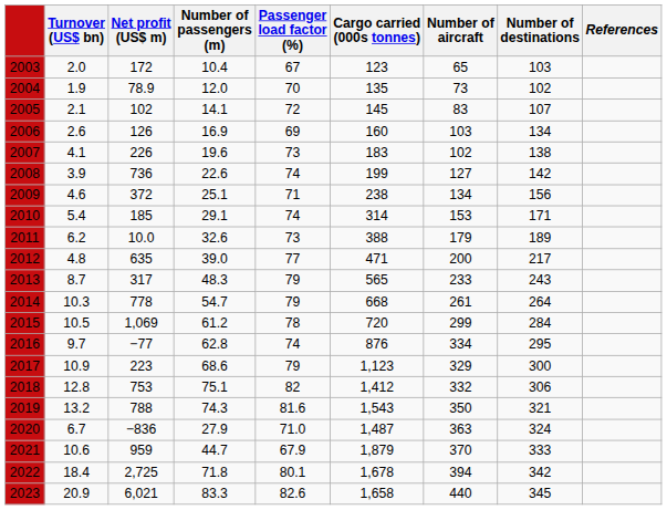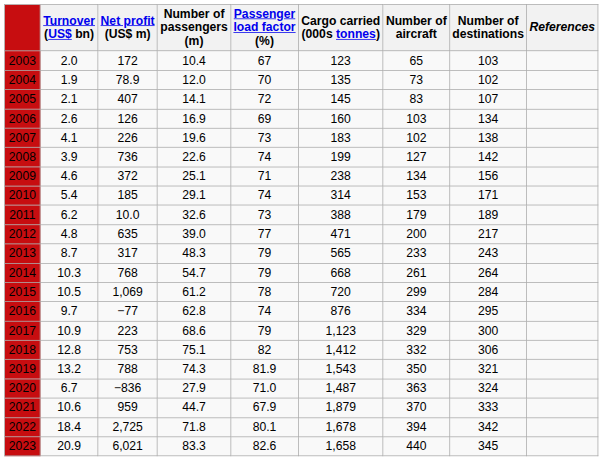 <table class="wikitable sortable sticky-header" style="text-align:center;">
 <tr>
 <th style="background: #C70D10;"></th>
 <th><a href='#'>Turnover</a><br>(<a href='#'>US$</a> bn)</th>
 <th><a href='#'>Net profit</a><br>(US$ m)</th>
 <th>Number of<br>passengers<br>(m)</th>
 <th><a href='#'>Passenger<br>load factor</a><br>(%)</th>
 <th>Cargo carried<br>(000s <a href='#'>tonnes</a>)</th>
 <th>Number of<br>aircraft</th>
 <th>Number of<br>destinations</th>
 <th><em>References</em></th>
 </tr>
 <tr>
 <td style="background: #C70D10; width:40px;"><span> 2003</span></td>
 <td>2.0</td>
 <td>172</td>
 <td>10.4</td>
 <td>67</td>
 <td>123</td>
 <td>65</td>
 <td>103</td>
 <td></td>
 </tr>
 <tr>
 <td style="background: #C70D10;"><span> 2004</span></td>
 <td>1.9</td>
 <td>78.9</td>
 <td>12.0</td>
 <td>70</td>
 <td>135</td>
 <td>73</td>
 <td>102</td>
 <td></td>
 </tr>
 <tr>
 <td style="background: #C70D10;"><span> 2005</span></td>
 <td>2.1</td>
-<td>102</td>
+<td>407</td>
 <td>14.1</td>
 <td>72</td>
 <td>145</td>
 <td>83</td>
 <td>107</td>
 <td></td>
 </tr>
 <tr>
 <td style="background: #C70D10;"><span> 2006</span></td>
 <td>2.6</td>
 <td>126</td>
 <td>16.9</td>
 <td>69</td>
 <td>160</td>
 <td>103</td>
 <td>134</td>
 <td></td>
 </tr>
 <tr>
 <td style="background: #C70D10;"><span> 2007</span></td>
 <td>4.1</td>
 <td>226</td>
 <td>19.6</td>
 <td>73</td>
 <td>183</td>
 <td>102</td>
 <td>138</td>
 <td></td>
 </tr>
 <tr>
 <td style="background: #C70D10;"><span> 2008</span></td>
 <td>3.9</td>
 <td>736</td>
 <td>22.6</td>
 <td>74</td>
 <td>199</td>
 <td>127</td>
 <td>142</td>
 <td></td>
 </tr>
 <tr>
 <td style="background: #C70D10;"><span> 2009</span></td>
 <td>4.6</td>
 <td>372</td>
 <td>25.1</td>
 <td>71</td>
 <td>238</td>
 <td>134</td>
 <td>156</td>
 <td></td>
 </tr>
 <tr>
 <td style="background: #C70D10;"><span> 2010</span></td>
 <td align="center">5.4</td>
 <td align="center">185</td>
 <td align="center">29.1</td>
 <td align="center">74</td>
 <td align="center">314</td>
 <td align="center">153</td>
 <td align="center">171</td>
 <td align="center"></td>
 </tr>
 <tr>
 <td style="background: #C70D10;"><span>2011</span></td>
 <td>6.2</td>
 <td>10.0</td>
 <td>32.6</td>
 <td>73</td>
 <td>388</td>
 <td>179</td>
 <td>189</td>
 <td></td>
 </tr>
 <tr>
 <td style="background: #C70D10;"><span>2012</span></td>
 <td>4.8</td>
 <td>635</td>
 <td>39.0</td>
 <td>77</td>
 <td>471</td>
 <td>200</td>
 <td>217</td>
 <td></td>
 </tr>
 <tr>
 <td style="background: #C70D10;"><span>2013</span></td>
 <td>8.7</td>
 <td>317</td>
 <td>48.3</td>
 <td>79</td>
 <td>565</td>
 <td>233</td>
 <td>243</td>
 <td></td>
 </tr>
 <tr>
 <td style="background: #C70D10;"><span>2014</span></td>
 <td>10.3</td>
-<td>778</td>
+<td>768</td>
 <td>54.7</td>
 <td>79</td>
 <td>668</td>
 <td>261</td>
 <td>264</td>
 <td></td>
 </tr>
 <tr>
 <td style="background: #C70D10;"><span>2015</span></td>
 <td>10.5</td>
 <td>1,069</td>
 <td>61.2</td>
 <td>78</td>
 <td>720</td>
 <td>299</td>
 <td>284</td>
 <td></td>
 </tr>
 <tr>
 <td style="background: #C70D10;"><span>2016</span></td>
 <td>9.7</td>
 <td><span>−77</span></td>
 <td>62.8</td>
 <td>74</td>
 <td>876</td>
 <td>334</td>
 <td>295</td>
 <td></td>
 </tr>
 <tr>
 <td style="background: #C70D10;"><span>2017</span></td>
 <td>10.9</td>
 <td>223</td>
 <td>68.6</td>
 <td>79</td>
 <td>1,123</td>
 <td>329</td>
 <td>300</td>
 <td></td>
 </tr>
 <tr>
 <td style="background: #C70D10;"><span>2018</span></td>
 <td>12.8</td>
 <td>753</td>
 <td>75.1</td>
 <td>82</td>
 <td>1,412</td>
 <td>332</td>
 <td>306</td>
 <td></td>
 </tr>
 <tr>
 <td style="background: #C70D10;"><span>2019</span></td>
 <td>13.2</td>
 <td>788</td>
 <td>74.3</td>
-<td>81.6</td>
+<td>81.9</td>
 <td>1,543</td>
 <td>350</td>
 <td>321</td>
 <td></td>
 </tr>
 <tr>
 <td style="background: #C70D10;"><span>2020</span></td>
 <td>6.7</td>
 <td><span>−836</span></td>
 <td>27.9</td>
 <td>71.0</td>
 <td>1,487</td>
 <td>363</td>
 <td>324</td>
 <td></td>
 </tr>
 <tr>
 <td style="background: #C70D10;"><span>2021</span></td>
 <td>10.6</td>
 <td>959</td>
 <td>44.7</td>
 <td>67.9</td>
 <td>1,879</td>
 <td>370</td>
 <td>333</td>
 <td></td>
 </tr>
 <tr>
 <td style="background: #C70D10;"><span>2022</span></td>
 <td>18.4</td>
 <td>2,725</td>
 <td>71.8</td>
 <td>80.1</td>
 <td>1,678</td>
 <td>394</td>
 <td>342</td>
 <td></td>
 </tr>
 <tr>
 <td style="background: #C70D10;"><span>2023</span></td>
 <td>20.9</td>
 <td>6,021</td>
 <td>83.3</td>
 <td>82.6</td>
 <td>1,658</td>
 <td>440</td>
 <td>345</td>
 <td></td>
 </tr>
 </table>
